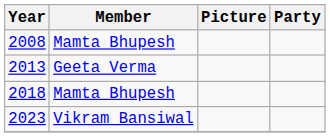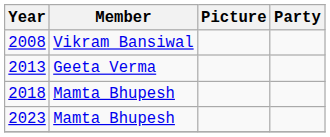 <table class="wikitable sortable">
 <tr>
 <th>Year</th>
 <th>Member</th>
 <th>Picture</th>
 <th colspan=2>Party</th>
 </tr>
 <tr>
 <td><a href='#'>2008</a></td>
-<td><a href='#'>Mamta Bhupesh</a></td>
+<td><a href='#'>Vikram Bansiwal</a></td>
 <td></td>
 <td></td>
 </tr>
 <tr>
 <td><a href='#'>2013</a></td>
 <td><a href='#'>Geeta Verma</a></td>
 <td></td>
 <td></td>
 </tr>
 <tr>
 <td><a href='#'>2018</a></td>
 <td><a href='#'>Mamta Bhupesh</a></td>
 <td></td>
 <td></td>
 </tr>
 <tr>
 <td><a href='#'>2023</a></td>
-<td><a href='#'>Vikram Bansiwal</a></td>
+<td><a href='#'>Mamta Bhupesh</a></td>
 <td></td>
 <td></td>
 </tr>
 <tr>
 </tr>
 </table>
